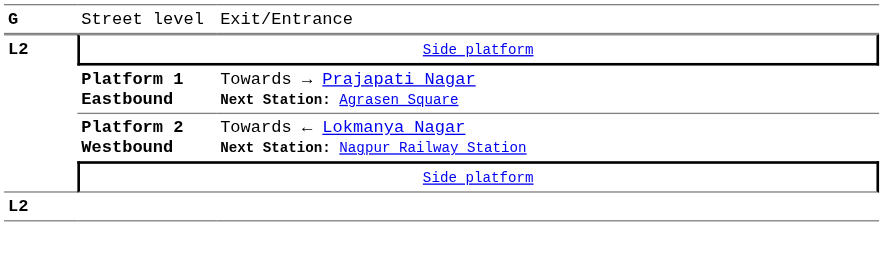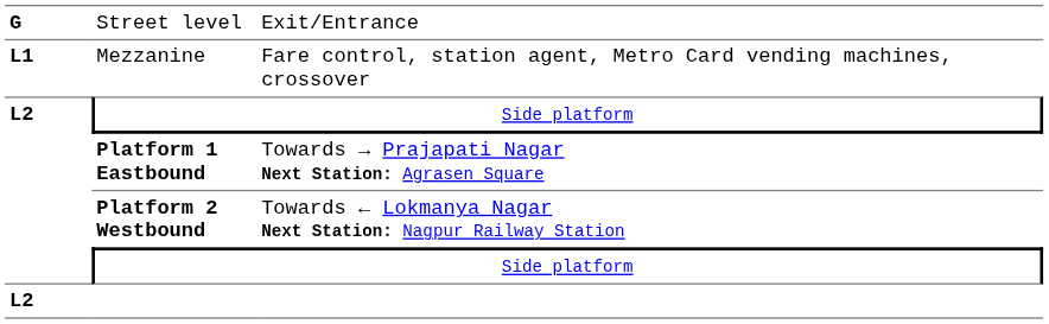 <table table border=0 cellspacing=0 cellpadding=3>
 <tr>
 <td style="border-bottom:solid 1px gray;border-top:solid 1px gray;" width=50 valign=top><strong>G</strong></td>
 <td style="border-top:solid 1px gray;border-bottom:solid 1px gray;" width=100 valign=top>Street level</td>
 <td style="border-top:solid 1px gray;border-bottom:solid 1px gray;" width=500 valign=top>Exit/Entrance</td>
+</tr>
+<tr>
+<td valign=top><strong>L1</strong></td>
+<td valign=top>Mezzanine</td>
+<td valign=top>Fare control, station agent, Metro Card vending machines, crossover<br></td>
 </tr>
 <tr>
 <td style="border-top:solid 1px gray;border-bottom:solid 1px gray;" width=50 rowspan=4 valign=top><strong>L2</strong></td>
 <td style="border-top:solid 1px gray;border-right:solid 2px black;border-left:solid 2px black;border-bottom:solid 2px black;text-align:center;" colspan=2><small><a href='#'>Side platform</a></small></td>
 </tr>
 <tr>
 <td style="border-bottom:solid 1px gray;" width=100><span><strong>Platform 1</strong><br><strong>Eastbound</strong></span></td>
 <td style="border-bottom:solid 1px gray;" width=500>Towards → <a href='#'>Prajapati Nagar</a><br><small><strong>Next Station:</strong> <a href='#'>Agrasen Square</a></small></td>
 </tr>
 <tr>
 <td><span><strong>Platform 2</strong><br><strong>Westbound</strong></span></td>
 <td>Towards ← <a href='#'>Lokmanya Nagar</a><br><small><strong>Next Station:</strong> <a href='#'>Nagpur Railway Station</a></small></td>
 </tr>
 <tr>
 <td style="border-top:solid 2px black;border-right:solid 2px black;border-left:solid 2px black;border-bottom:solid 1px gray;" colspan=2  align=center><small><a href='#'>Side platform</a></small></td>
 </tr>
 <tr>
 <td style="border-bottom:solid 1px gray;" width=50 rowspan=2 valign=top><strong>L2</strong></td>
 <td style="border-bottom:solid 1px gray;" width=100></td>
 <td style="border-bottom:solid 1px gray;" width=500></td>
 </tr>
 <tr>
 </tr>
 </table>
